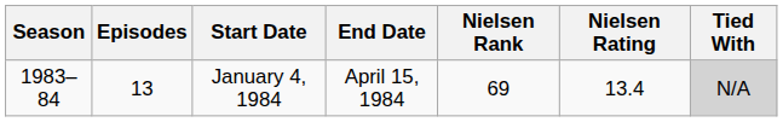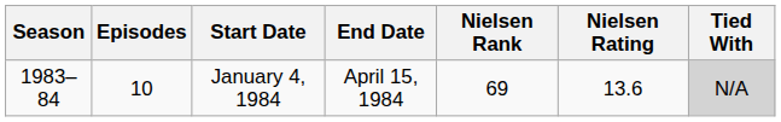 <table class="wikitable" style="text-align: center">
 <tr>
 <th>Season</th>
 <th>Episodes</th>
 <th>Start Date</th>
 <th>End Date</th>
 <th>Nielsen Rank</th>
 <th>Nielsen Rating</th>
 <th>Tied With</th>
 </tr>
 <tr>
 <td style="text-align:center">1983–84</td>
-<td style="text-align:center">13</td>
+<td style="text-align:center">10</td>
 <td style="text-align:center">January 4, 1984</td>
 <td style="text-align:center" rowspan=6>April 15, 1984</td>
 <td style="text-align:cente" rowspan="8">69</td>
-<td style="text-align:center">13.4</td>
+<td style="text-align:center">13.6</td>
 <td style="background: lightgrey; text-align:center">N/A</td>
 </tr>
 </table>
